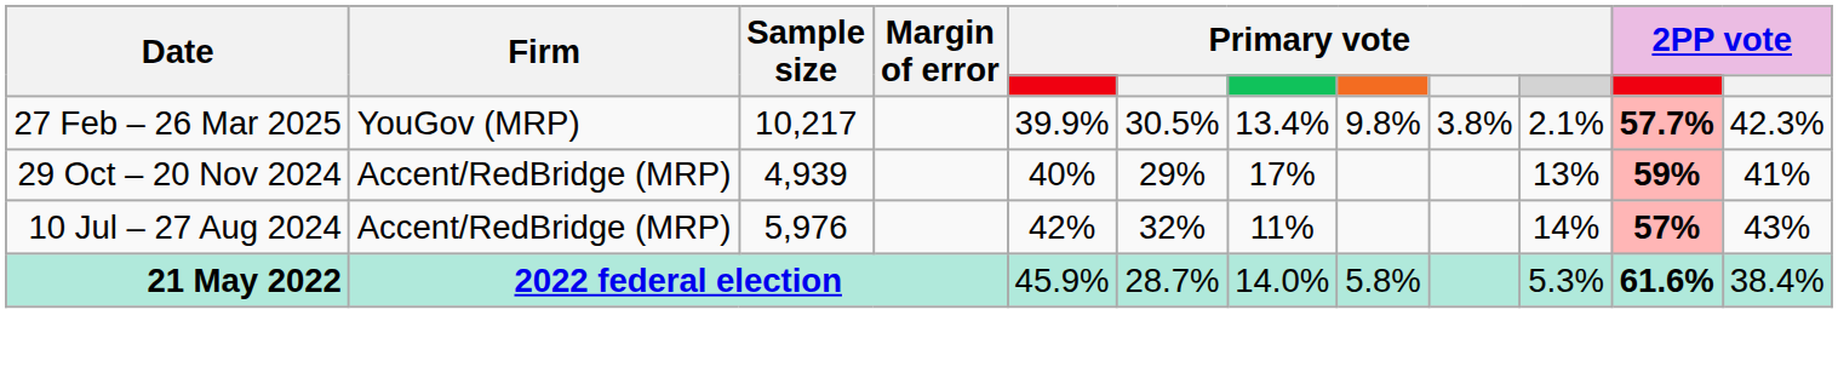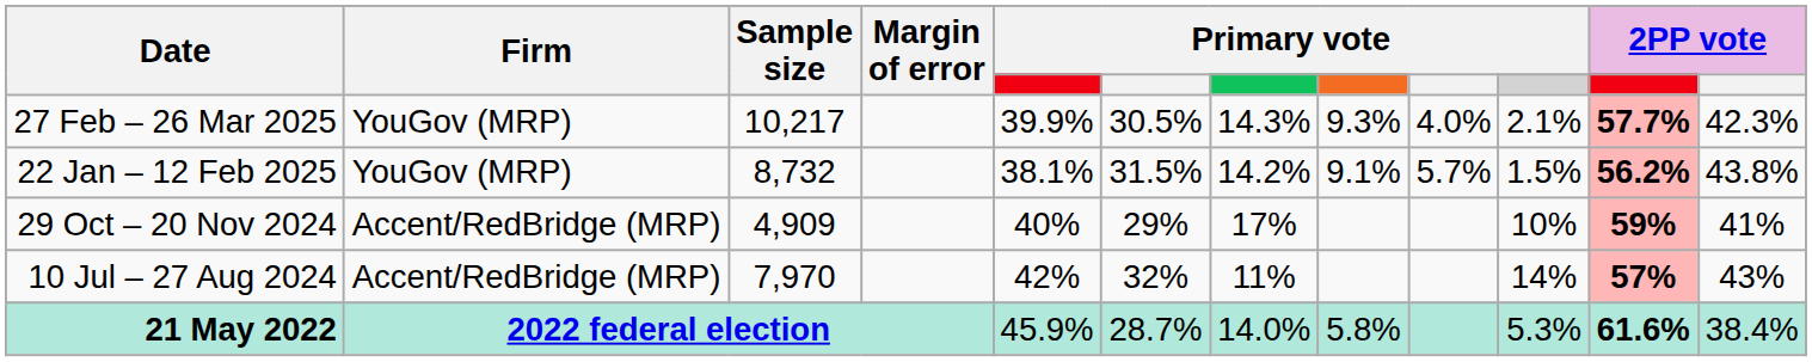 <table class="nowrap wikitable tpl-blanktable" style=text-align:center;font-size:90%>
 <tr>
 <th rowspan=2>Date</th>
 <th rowspan=2>Firm</th>
 <th rowspan=2>Sample<br>size</th>
 <th rowspan=2>Margin<br>of error</th>
 <th colspan=6>Primary vote</th>
 <th colspan=2 class=unsortable style=background:#ebbce3><a href='#'>2PP vote</a></th>
 </tr>
 <tr>
 <th class="unsortable" style="background:#F00011"></th>
 <th style=background:></th>
 <th class=unsortable style=background:#10C25B></th>
 <th class=unsortable style=background:#f36c21></th>
 <th class=unsortable style=background:></th>
 <th class=unsortable style=background:lightgray></th>
 <th class="unsortable" style="background:#F00011"></th>
 <th style=background:></th>
 </tr>
 <tr>
 <td align=right>27 Feb – 26 Mar 2025</td>
 <td align=left>YouGov (MRP)</td>
 <td>10,217</td>
 <td></td>
 <td>39.9%</td>
 <td>30.5%</td>
-<td>13.4%</td>
-<td>9.8%</td>
-<td>3.8%</td>
+<td>14.3%</td>
+<td>9.3%</td>
+<td>4.0%</td>
 <td>2.1%</td>
 <th style="background:#FFB6B6">57.7%</th>
 <td>42.3%</td>
 </tr>
 <tr>
+<td align=right>22 Jan – 12 Feb 2025</td>
+<td align=left>YouGov (MRP)</td>
+<td>8,732</td>
+<td></td>
+<td>38.1%</td>
+<td>31.5%</td>
+<td>14.2%</td>
+<td>9.1%</td>
+<td>5.7%</td>
+<td>1.5%</td>
+<th style="background:#FFB6B6">56.2%</th>
+<td>43.8%</td>
+</tr>
+<tr>
 <td align=right>29 Oct – 20 Nov 2024</td>
 <td align=left>Accent/RedBridge (MRP)</td>
-<td>4,939</td>
+<td>4,909</td>
 <td></td>
 <td>40%</td>
 <td>29%</td>
 <td>17%</td>
 <td></td>
 <td></td>
-<td>13%</td>
+<td>10%</td>
 <th style="background:#FFB6B6">59%</th>
 <td>41%</td>
 </tr>
 <tr>
 <td align=right>10 Jul – 27 Aug 2024</td>
 <td align=left>Accent/RedBridge (MRP)</td>
-<td>5,976</td>
+<td>7,970</td>
 <td></td>
 <td>42%</td>
 <td>32%</td>
 <td>11%</td>
 <td></td>
 <td></td>
 <td>14%</td>
 <th style="background:#FFB6B6">57%</th>
 <td>43%</td>
 </tr>
 <tr style=background:#b0e9db>
 <td style=text-align:right data-sort-value=21-May-2022><strong>21 May 2022</strong></td>
 <td colspan=3 style=text-align:center><strong><a href='#'>2022 federal election</a></strong></td>
 <td>45.9%</td>
 <td>28.7%</td>
 <td>14.0%</td>
 <td>5.8%</td>
 <td></td>
 <td>5.3%</td>
 <td><strong>61.6%</strong></td>
 <td>38.4%</td>
 </tr>
 </table>
